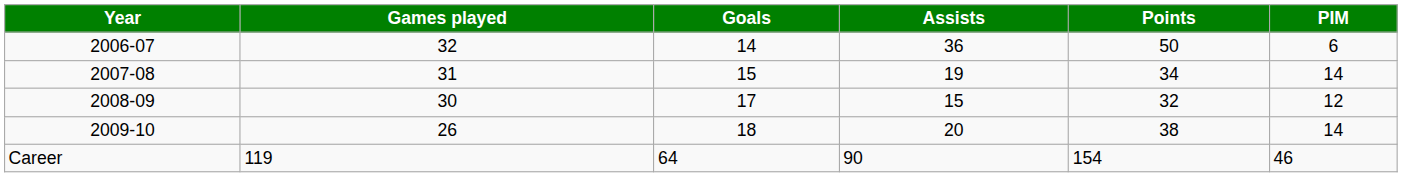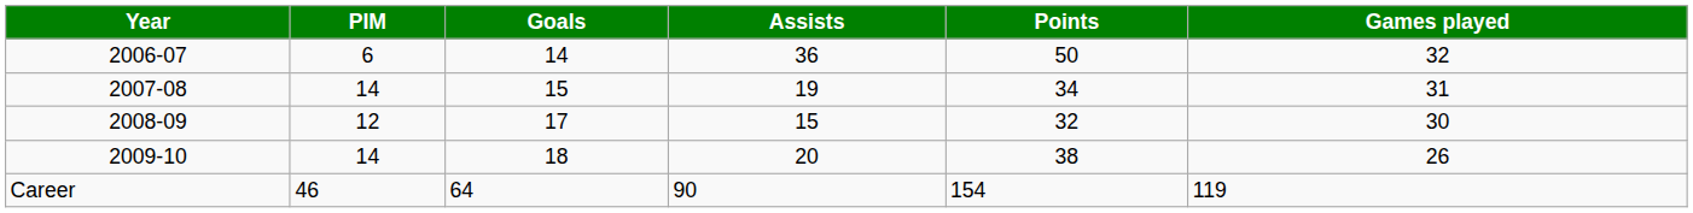 <table class="wikitable" style="width:80%;">
 <tr style="text-align:center; background:green; color:#fff;">
 <td><strong>Year</strong></td>
-<td><strong>Games played</strong></td>
+<td><strong>PIM</strong></td>
 <td><strong>Goals</strong></td>
 <td><strong>Assists</strong></td>
 <td><strong>Points</strong></td>
-<td><strong>PIM</strong></td>
+<td><strong>Games played</strong></td>
 </tr>
 <tr style="text-align:center;" bgcolor="">
 <td>2006-07</td>
-<td>32</td>
+<td>6</td>
 <td>14</td>
 <td>36</td>
 <td>50</td>
-<td>6</td>
+<td>32</td>
 </tr>
 <tr style="text-align:center;" bgcolor="">
 <td>2007-08</td>
-<td>31</td>
+<td>14</td>
 <td>15</td>
 <td>19</td>
 <td>34</td>
-<td>14</td>
+<td>31</td>
 </tr>
 <tr style="text-align:center;" bgcolor="">
 <td>2008-09</td>
-<td>30</td>
+<td>12</td>
 <td>17</td>
 <td>15</td>
 <td>32</td>
-<td>12</td>
+<td>30</td>
 </tr>
 <tr style="text-align:center;" bgcolor="">
 <td>2009-10</td>
-<td>26</td>
+<td>14</td>
 <td>18</td>
 <td>20</td>
 <td>38</td>
-<td>14</td>
+<td>26</td>
 </tr>
 <tr>
 <td>Career</td>
-<td>119</td>
+<td>46</td>
 <td>64</td>
 <td>90</td>
 <td>154</td>
-<td>46</td>
+<td>119</td>
 </tr>
 </table>
